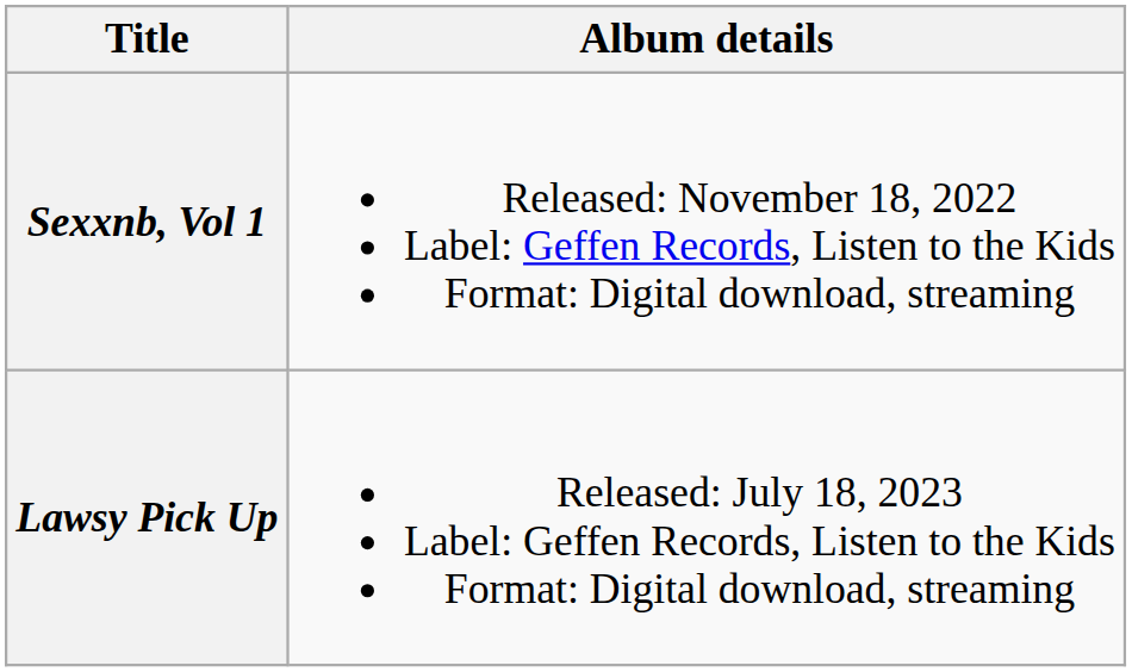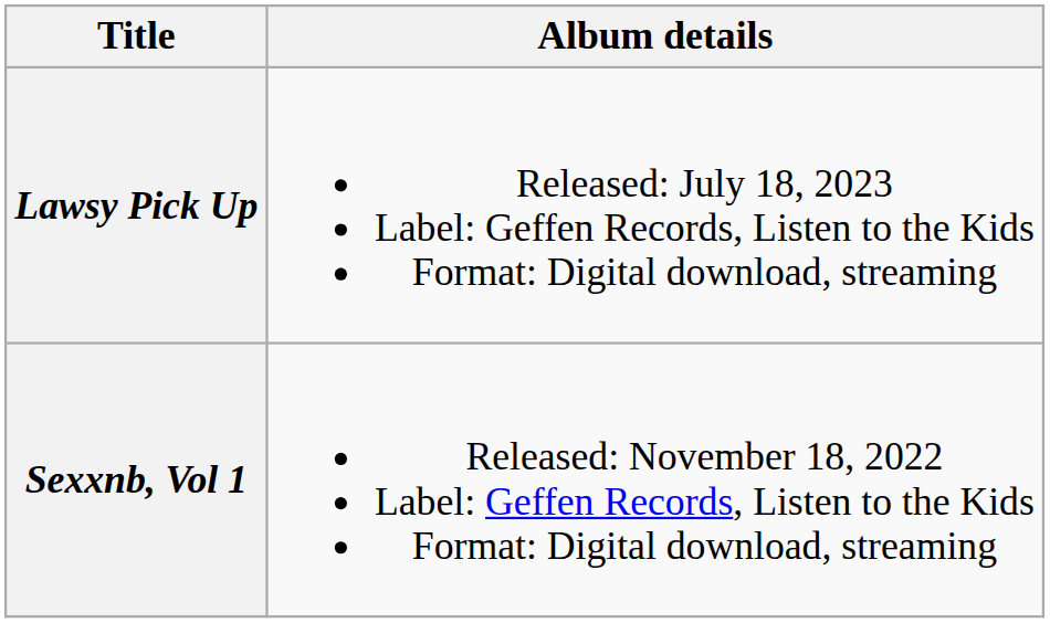 <table class="wikitable plainrowheaders" style="text-align:center;">
 <tr>
 <th scope="col">Title</th>
 <th scope="col">Album details</th>
 </tr>
 <tr>
+<th scope="row"><em>Lawsy Pick Up</em></th>
+<td><br><ul><li>Released: July 18, 2023</li><li>Label: Geffen Records, Listen to the Kids</li><li>Format: Digital download, streaming</li></ul></td>
+</tr>
+<tr>
 <th scope="row"><em>Sexxnb, Vol 1</em></th>
 <td><br><ul><li>Released: November 18, 2022</li><li>Label: <a href='#'>Geffen Records</a>, Listen to the Kids</li><li>Format: Digital download, streaming</li></ul></td>
 </tr>
-<tr>
-<th scope="row"><em>Lawsy Pick Up</em></th>
-<td><br><ul><li>Released: July 18, 2023</li><li>Label: Geffen Records, Listen to the Kids</li><li>Format: Digital download, streaming</li></ul></td>
-</tr>
 </table>
